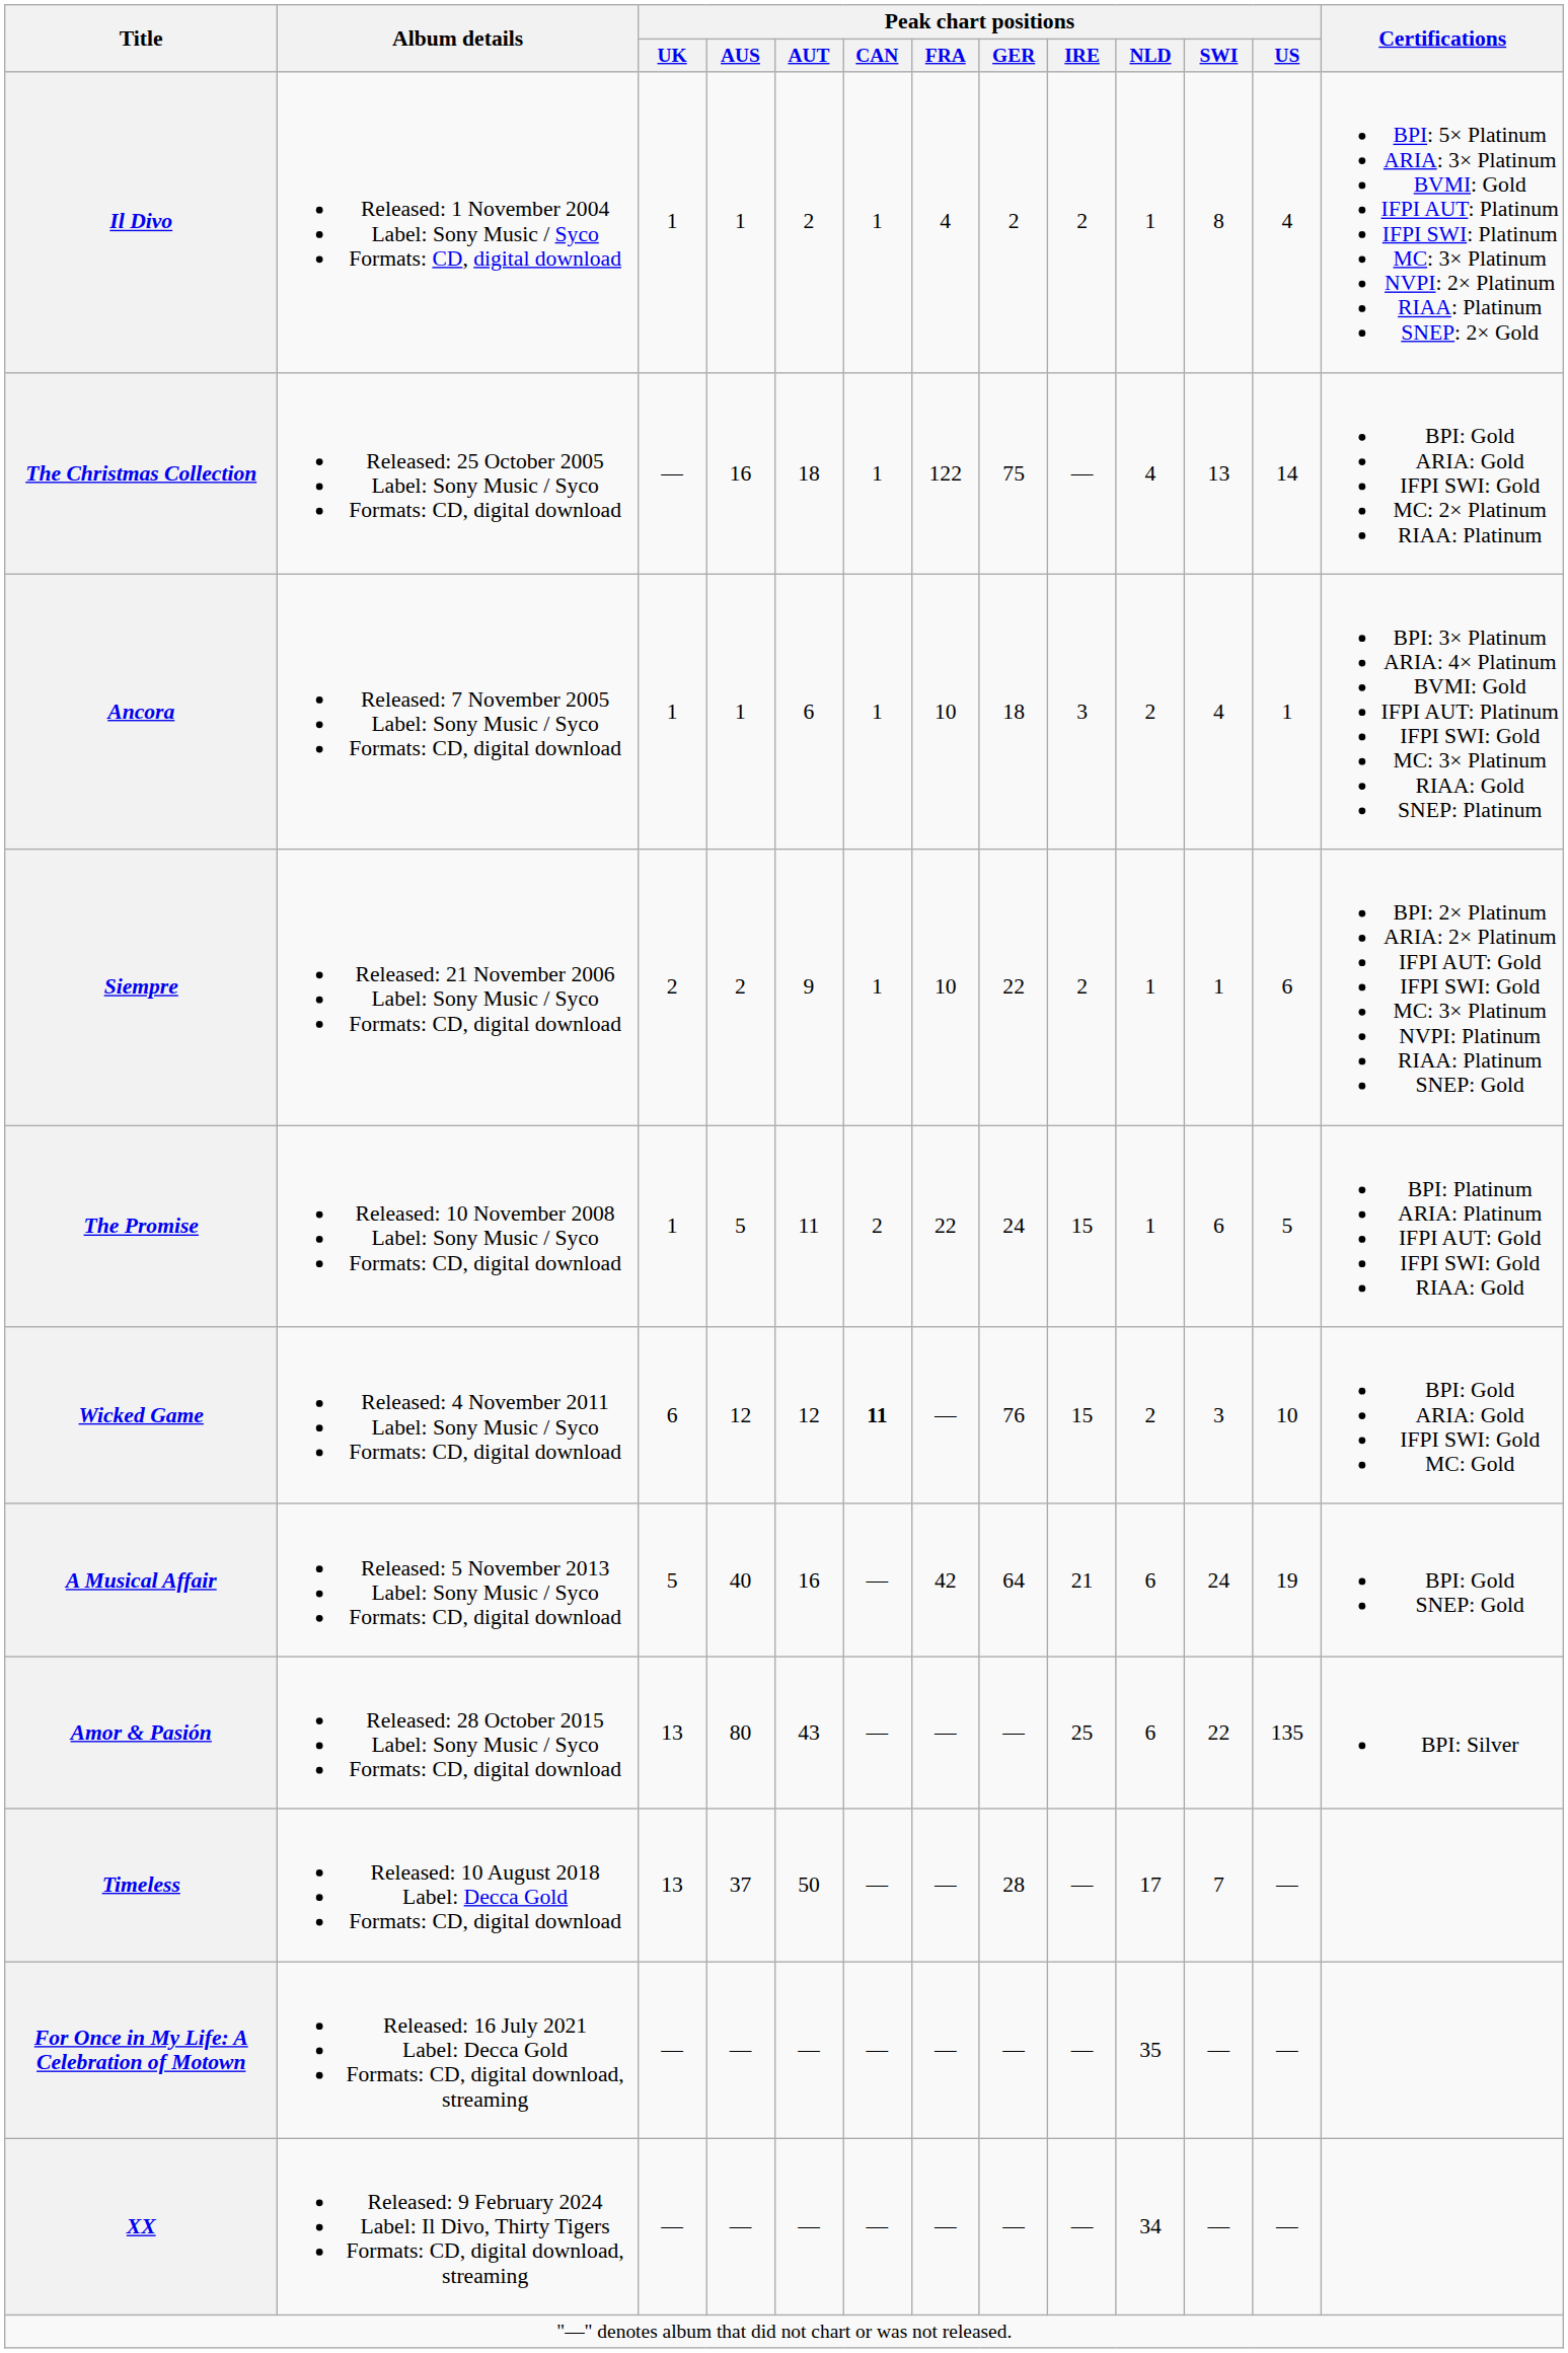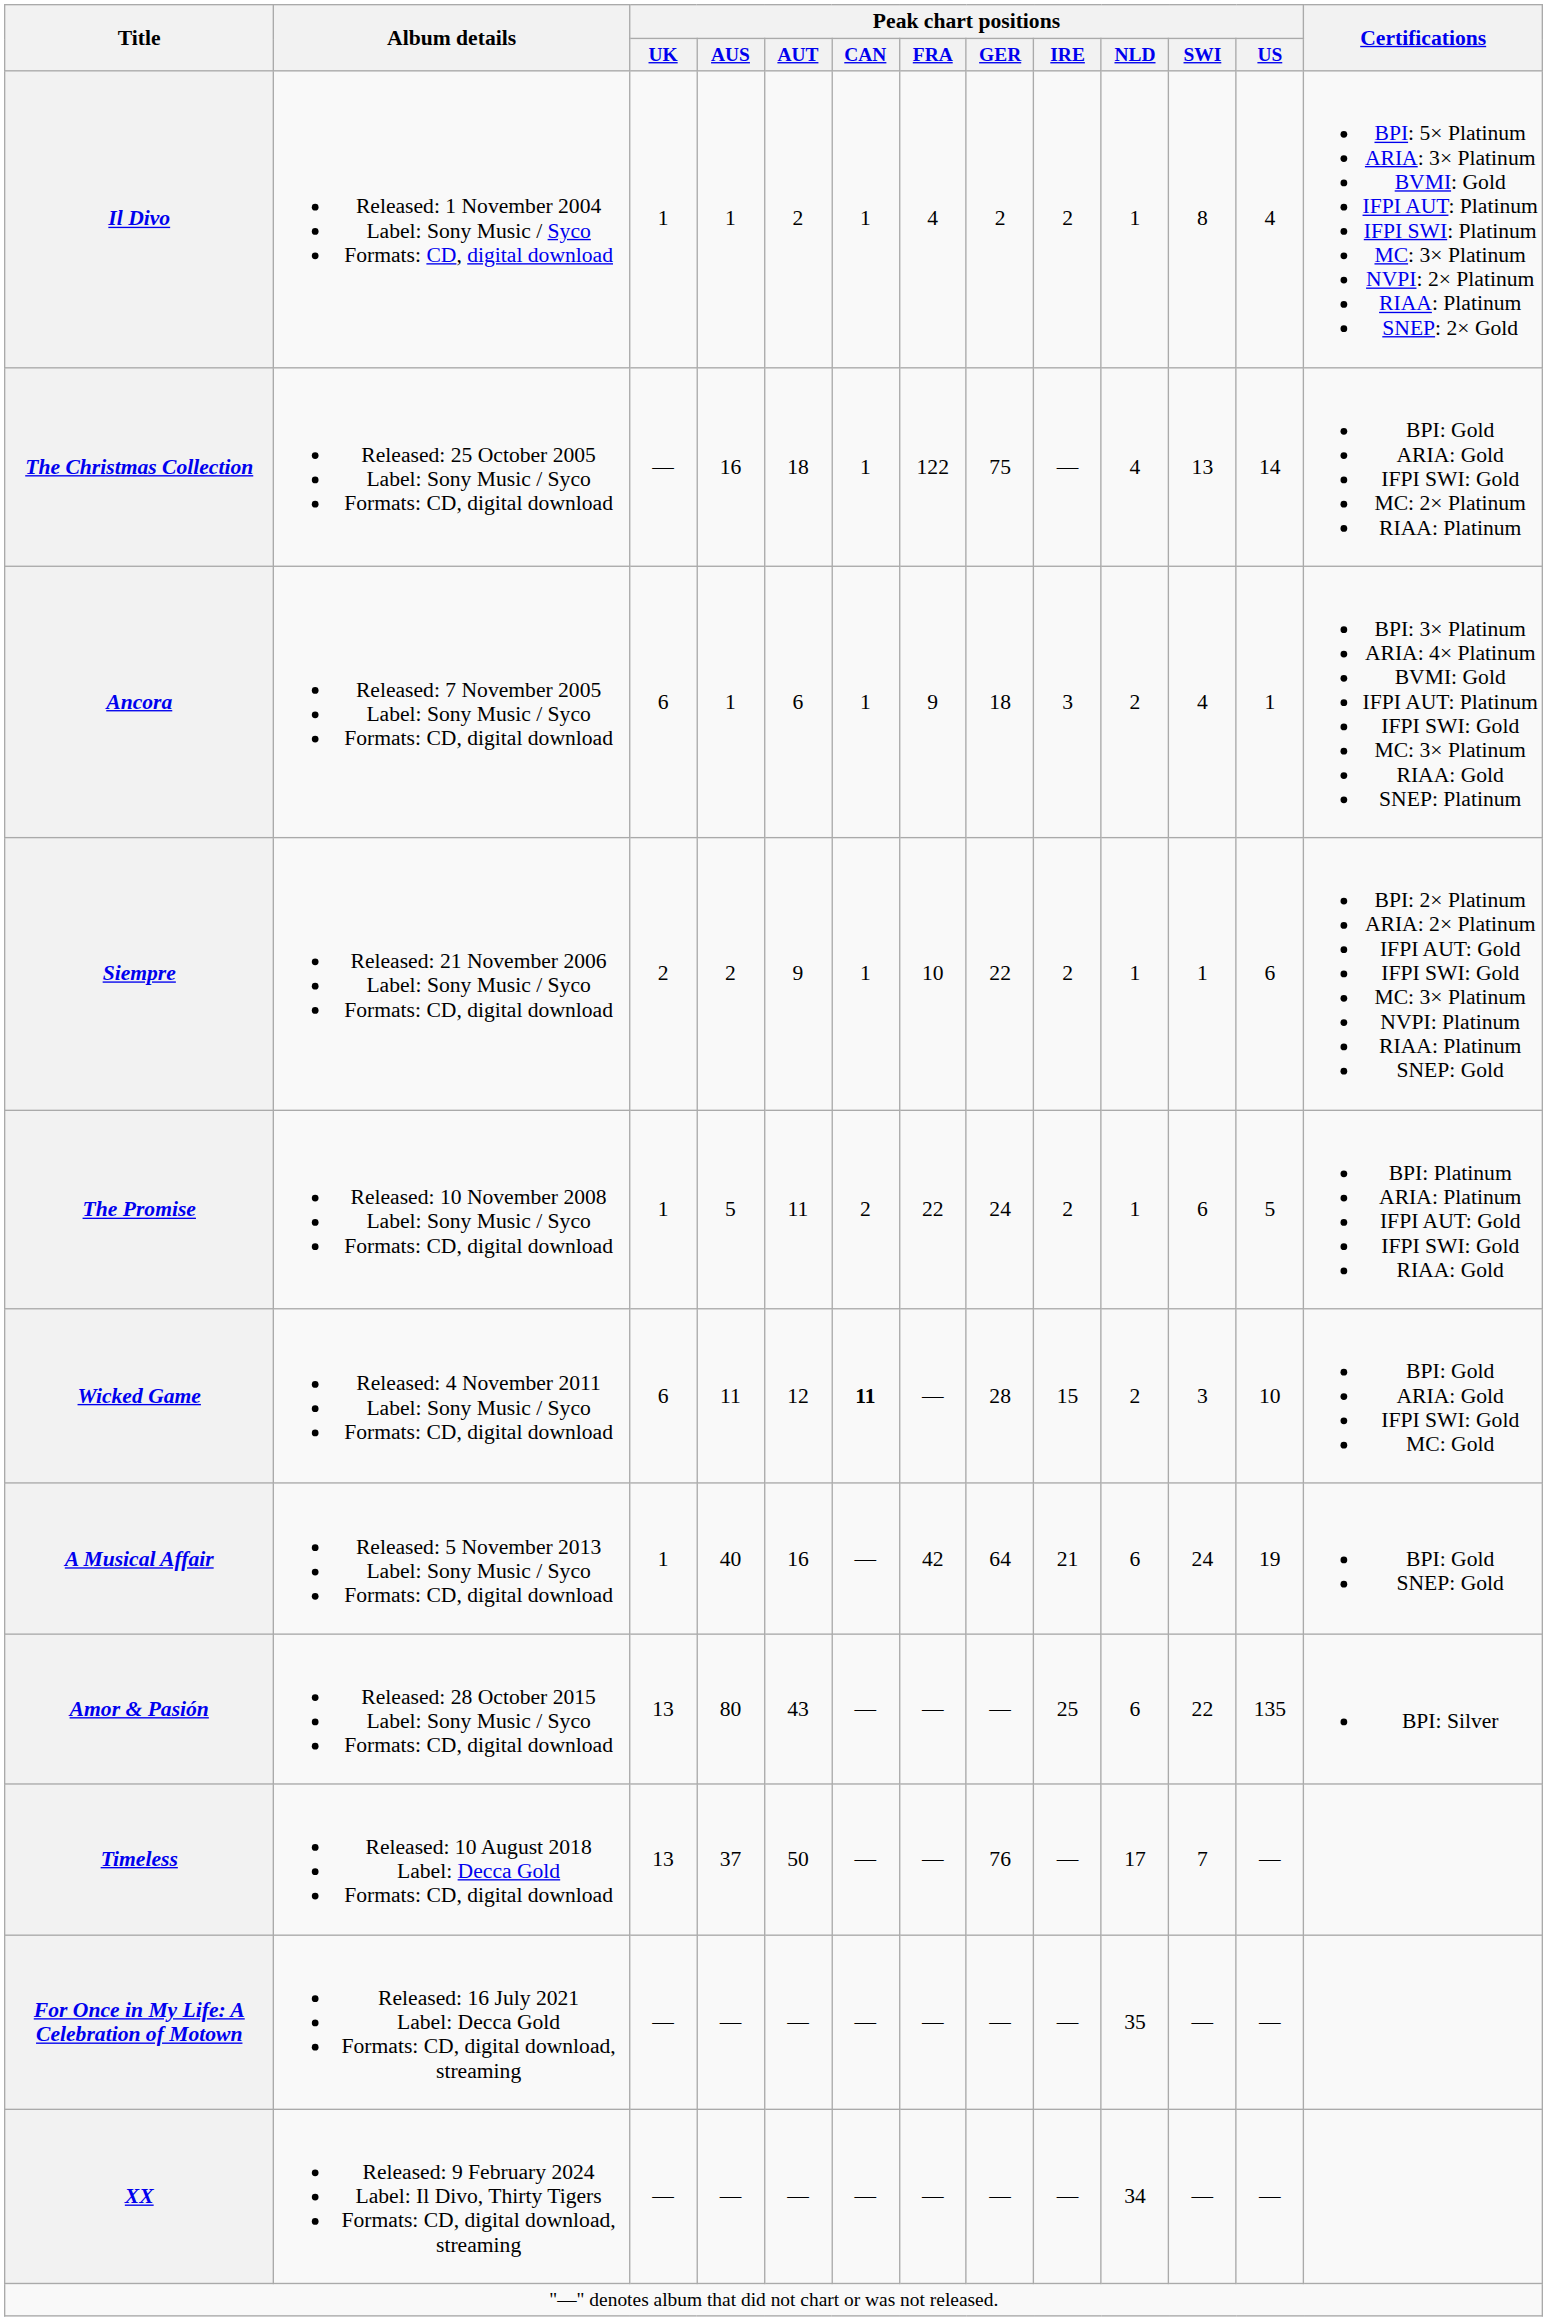 <table class="wikitable plainrowheaders" style="text-align:center;" border="1">
 <tr>
 <th scope="col" rowspan="2" style="width:12em;">Title</th>
 <th scope="col" rowspan="2" style="width:16em;">Album details</th>
 <th scope="col" colspan="10">Peak chart positions</th>
 <th scope="col" rowspan="2"><a href='#'>Certifications</a></th>
 </tr>
 <tr>
 <th scope="col" style="width:3em;font-size:90%;"><a href='#'>UK</a><br></th>
 <th scope="col" style="width:3em;font-size:90%;"><a href='#'>AUS</a><br></th>
 <th scope="col" style="width:3em;font-size:90%;"><a href='#'>AUT</a><br></th>
 <th scope="col" style="width:3em;font-size:90%;"><a href='#'>CAN</a><br></th>
 <th scope="col" style="width:3em;font-size:90%;"><a href='#'>FRA</a><br></th>
 <th scope="col" style="width:3em;font-size:90%;"><a href='#'>GER</a><br></th>
 <th scope="col" style="width:3em;font-size:90%;"><a href='#'>IRE</a><br></th>
 <th scope="col" style="width:3em;font-size:90%;"><a href='#'>NLD</a><br></th>
 <th scope="col" style="width:3em;font-size:90%;"><a href='#'>SWI</a><br></th>
 <th scope="col" style="width:3em;font-size:90%;"><a href='#'>US</a><br></th>
 </tr>
 <tr>
 <th scope="row"><em><a href='#'>Il Divo</a></em></th>
 <td><br><ul><li>Released: 1 November 2004</li><li>Label: Sony Music / <a href='#'>Syco</a></li><li>Formats: <a href='#'>CD</a>, <a href='#'>digital download</a></li></ul></td>
 <td>1</td>
 <td>1</td>
 <td>2</td>
 <td>1</td>
 <td>4</td>
 <td>2</td>
 <td>2</td>
 <td>1</td>
 <td>8</td>
 <td>4</td>
 <td><br><ul><li><a href='#'>BPI</a>: 5× Platinum</li><li><a href='#'>ARIA</a>: 3× Platinum</li><li><a href='#'>BVMI</a>: Gold</li><li><a href='#'>IFPI AUT</a>: Platinum</li><li><a href='#'>IFPI SWI</a>: Platinum</li><li><a href='#'>MC</a>: 3× Platinum</li><li><a href='#'>NVPI</a>: 2× Platinum</li><li><a href='#'>RIAA</a>: Platinum</li><li><a href='#'>SNEP</a>: 2× Gold</li></ul></td>
 </tr>
 <tr>
 <th scope="row"><em><a href='#'>The Christmas Collection</a></em></th>
 <td><br><ul><li>Released: 25 October 2005</li><li>Label: Sony Music / Syco</li><li>Formats: CD, digital download</li></ul></td>
 <td>—</td>
 <td>16</td>
 <td>18</td>
 <td>1</td>
 <td>122</td>
 <td>75</td>
 <td>—</td>
 <td>4</td>
 <td>13</td>
 <td>14</td>
 <td><br><ul><li>BPI: Gold</li><li>ARIA: Gold</li><li>IFPI SWI: Gold</li><li>MC: 2× Platinum</li><li>RIAA: Platinum</li></ul></td>
 </tr>
 <tr>
 <th scope="row"><em><a href='#'>Ancora</a></em></th>
 <td><br><ul><li>Released: 7 November 2005</li><li>Label: Sony Music / Syco</li><li>Formats: CD, digital download</li></ul></td>
-<td>1</td>
+<td>6</td>
 <td>1</td>
 <td>6</td>
 <td>1</td>
-<td>10</td>
+<td>9</td>
 <td>18</td>
 <td>3</td>
 <td>2</td>
 <td>4</td>
 <td>1</td>
 <td><br><ul><li>BPI: 3× Platinum</li><li>ARIA: 4× Platinum</li><li>BVMI: Gold</li><li>IFPI AUT: Platinum</li><li>IFPI SWI: Gold</li><li>MC: 3× Platinum</li><li>RIAA: Gold</li><li>SNEP: Platinum</li></ul></td>
 </tr>
 <tr>
 <th scope="row"><em><a href='#'>Siempre</a></em></th>
 <td><br><ul><li>Released: 21 November 2006</li><li>Label: Sony Music / Syco</li><li>Formats: CD, digital download</li></ul></td>
 <td>2</td>
 <td>2</td>
 <td>9</td>
 <td>1</td>
 <td>10</td>
 <td>22</td>
 <td>2</td>
 <td>1</td>
 <td>1</td>
 <td>6</td>
 <td><br><ul><li>BPI: 2× Platinum</li><li>ARIA: 2× Platinum</li><li>IFPI AUT: Gold</li><li>IFPI SWI: Gold</li><li>MC: 3× Platinum</li><li>NVPI: Platinum</li><li>RIAA: Platinum</li><li>SNEP: Gold</li></ul></td>
 </tr>
 <tr>
 <th scope="row"><em><a href='#'>The Promise</a></em></th>
 <td><br><ul><li>Released: 10 November 2008</li><li>Label: Sony Music / Syco</li><li>Formats: CD, digital download</li></ul></td>
 <td>1</td>
 <td>5</td>
 <td>11</td>
 <td>2</td>
 <td>22</td>
 <td>24</td>
-<td>15</td>
+<td>2</td>
 <td>1</td>
 <td>6</td>
 <td>5</td>
 <td><br><ul><li>BPI: Platinum</li><li>ARIA: Platinum</li><li>IFPI AUT: Gold</li><li>IFPI SWI: Gold</li><li>RIAA: Gold</li></ul></td>
 </tr>
 <tr>
 <th scope="row"><em><a href='#'>Wicked Game</a></em></th>
 <td><br><ul><li>Released: 4 November 2011</li><li>Label: Sony Music / Syco</li><li>Formats: CD, digital download</li></ul></td>
 <td>6</td>
-<td>12</td>
+<td>11</td>
 <td>12</td>
 <td><strong>11</strong></td>
 <td>—</td>
-<td>76</td>
+<td>28</td>
 <td>15</td>
 <td>2</td>
 <td>3</td>
 <td>10</td>
 <td><br><ul><li>BPI: Gold</li><li>ARIA: Gold</li><li>IFPI SWI: Gold</li><li>MC: Gold</li></ul></td>
 </tr>
 <tr>
 <th scope="row"><em><a href='#'>A Musical Affair</a></em></th>
 <td><br><ul><li>Released: 5 November 2013</li><li>Label: Sony Music / Syco</li><li>Formats: CD, digital download</li></ul></td>
-<td>5</td>
+<td>1</td>
 <td>40</td>
 <td>16</td>
 <td>—</td>
 <td>42</td>
 <td>64</td>
 <td>21</td>
 <td>6</td>
 <td>24</td>
 <td>19</td>
 <td><br><ul><li>BPI: Gold</li><li>SNEP: Gold</li></ul></td>
 </tr>
 <tr>
 <th scope="row"><em><a href='#'>Amor & Pasión</a></em></th>
 <td><br><ul><li>Released: 28 October 2015</li><li>Label: Sony Music / Syco</li><li>Formats: CD, digital download</li></ul></td>
 <td>13</td>
 <td>80</td>
 <td>43</td>
 <td>—</td>
 <td>—</td>
 <td>—</td>
 <td>25</td>
 <td>6</td>
 <td>22</td>
 <td>135</td>
 <td><br><ul><li>BPI: Silver</li></ul></td>
 </tr>
 <tr>
 <th scope="row"><em><a href='#'>Timeless</a></em></th>
 <td><br><ul><li>Released: 10 August 2018</li><li>Label: <a href='#'>Decca Gold</a></li><li>Formats: CD, digital download</li></ul></td>
 <td>13</td>
 <td>37</td>
 <td>50</td>
 <td>—</td>
 <td>—</td>
-<td>28</td>
+<td>76</td>
 <td>—</td>
 <td>17</td>
 <td>7</td>
 <td>—</td>
 <td></td>
 </tr>
 <tr>
 <th scope="row"><em><a href='#'>For Once in My Life: A Celebration of Motown</a></em></th>
 <td><br><ul><li>Released: 16 July 2021</li><li>Label: Decca Gold</li><li>Formats: CD, digital download, streaming</li></ul></td>
 <td>—</td>
 <td>—</td>
 <td>—</td>
 <td>—</td>
 <td>—</td>
 <td>—</td>
 <td>—</td>
 <td>35</td>
 <td>—</td>
 <td>—</td>
 <td></td>
 </tr>
 <tr>
 <th scope="row"><em><a href='#'>XX</a></em></th>
 <td><br><ul><li>Released: 9 February 2024</li><li>Label: Il Divo, Thirty Tigers</li><li>Formats: CD, digital download, streaming</li></ul></td>
 <td>—</td>
 <td>—</td>
 <td>—</td>
 <td>—</td>
 <td>—</td>
 <td>—</td>
 <td>—</td>
 <td>34</td>
 <td>—</td>
 <td>—</td>
 <td></td>
 </tr>
 <tr>
 <td align="center" colspan="14" style="font-size:90%">"—" denotes album that did not chart or was not released.</td>
 </tr>
 </table>
